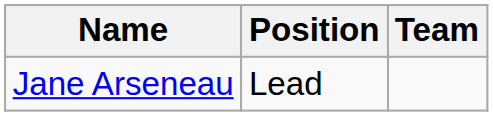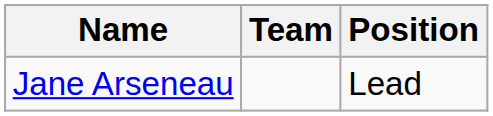 <table class="wikitable">
 <tr>
 <th><strong>Name</strong></th>
+<th><strong>Team</strong></th>
 <th><strong>Position</strong></th>
-<th><strong>Team</strong></th>
 </tr>
 <tr>
 <td><a href='#'>Jane Arseneau</a> </td>
+<td></td>
 <td>Lead</td>
-<td></td>
 </tr>
 </table>
